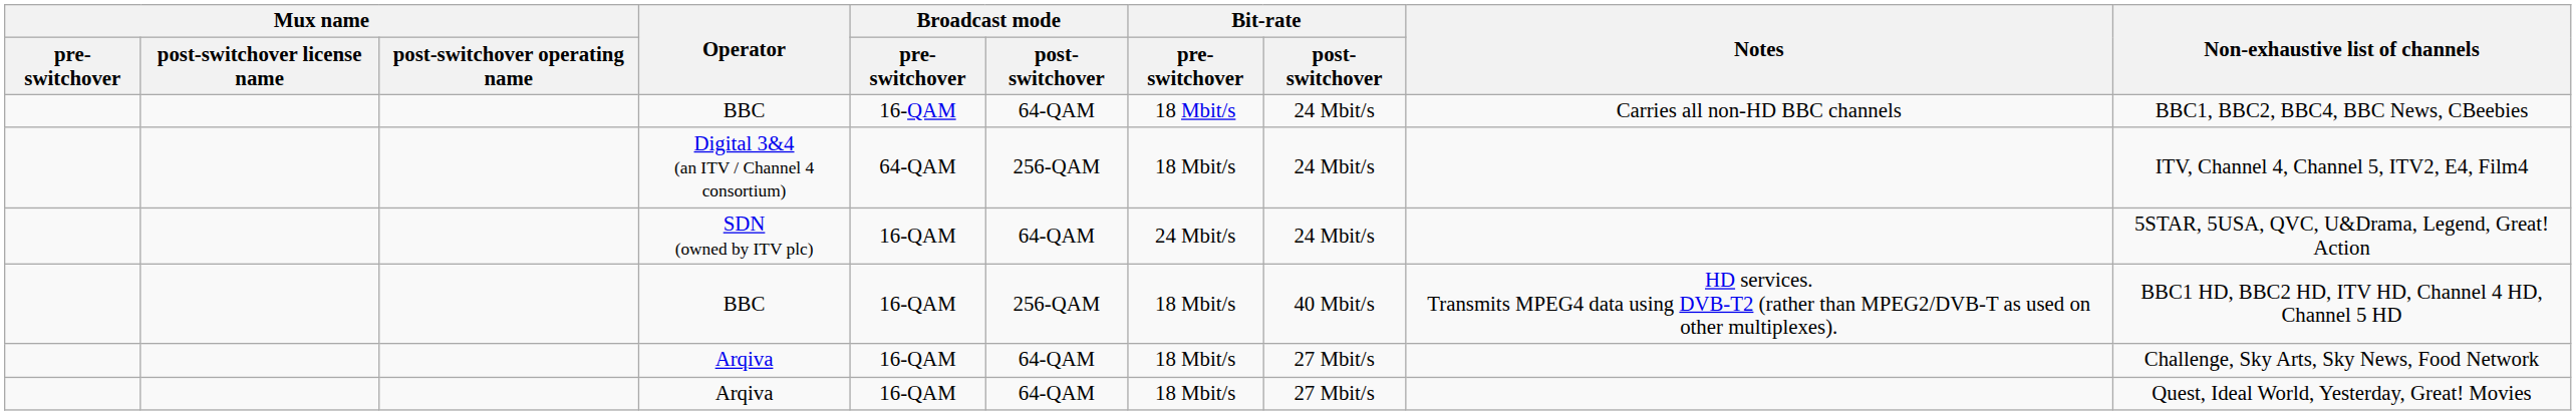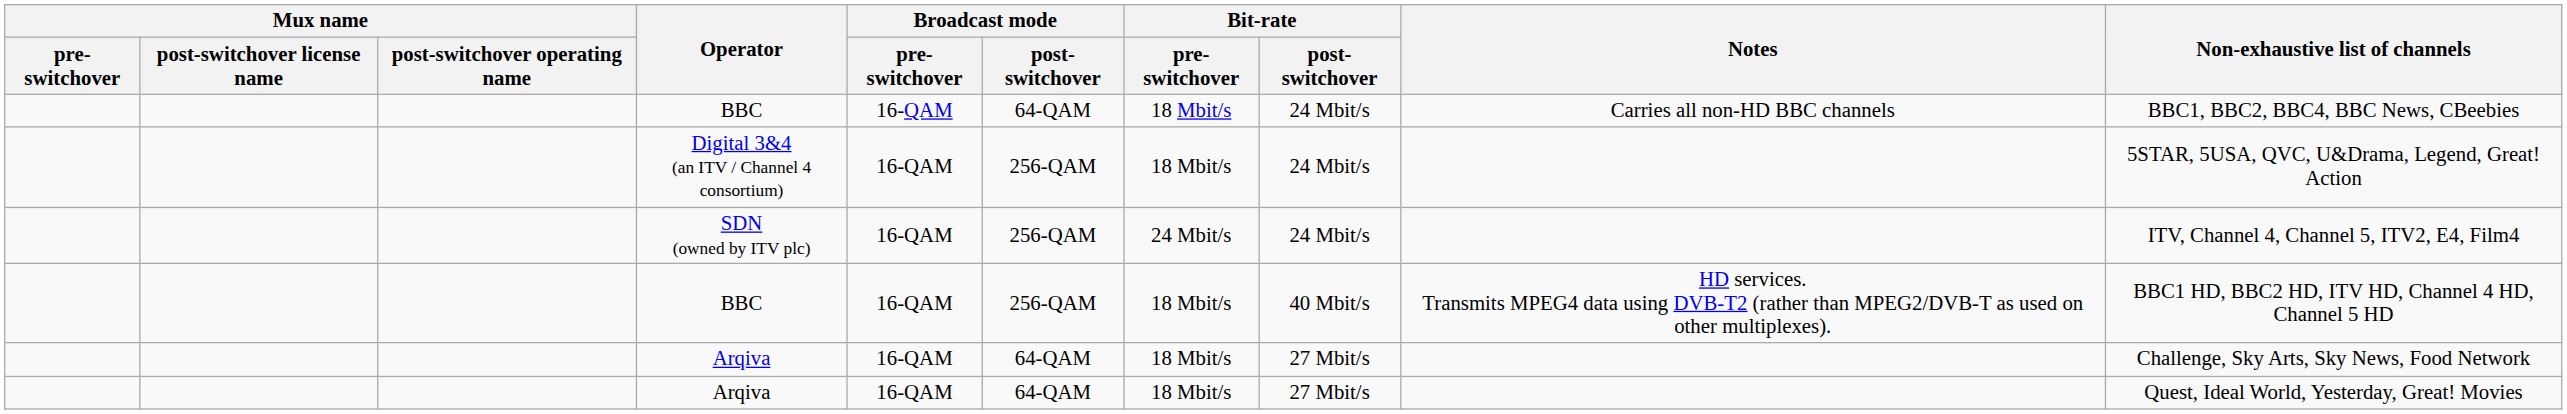 <table class="wikitable" style="text-align: center;">
 <tr>
 <th colspan="3">Mux name</th>
 <th class="wikitable" rowspan="2">Operator</th>
 <th colspan="2">Broadcast mode</th>
 <th colspan="2">Bit-rate</th>
 <th rowspan=2>Notes</th>
 <th rowspan=2>Non-exhaustive list of channels</th>
 </tr>
 <tr>
 <th>pre-switchover</th>
 <th>post-switchover license name</th>
 <th>post-switchover operating name</th>
 <th class="wikitable">pre-switchover</th>
 <th class="wikitable">post-switchover</th>
 <th class="wikitable">pre-switchover</th>
 <th class="wikitable">post-switchover</th>
 </tr>
 <tr>
 <td></td>
 <td></td>
 <td></td>
 <td>BBC</td>
 <td>16-<a href='#'>QAM</a></td>
 <td>64-QAM</td>
 <td>18 <a href='#'>Mbit/s</a></td>
 <td>24 Mbit/s</td>
 <td>Carries all non-HD BBC channels</td>
 <td>BBC1, BBC2, BBC4, BBC News, CBeebies</td>
 </tr>
 <tr>
 <td></td>
 <td></td>
 <td></td>
 <td><a href='#'>Digital 3&4</a><br><small>(an ITV / Channel 4 consortium)</small></td>
-<td>64-QAM</td>
+<td>16-QAM</td>
 <td>256-QAM</td>
 <td>18 Mbit/s</td>
 <td>24 Mbit/s</td>
 <td></td>
-<td>ITV, Channel 4, Channel 5, ITV2, E4, Film4</td>
+<td>5STAR, 5USA, QVC, U&Drama, Legend, Great! Action</td>
 </tr>
 <tr>
 <td></td>
 <td></td>
 <td></td>
 <td><a href='#'>SDN</a><br><small>(owned by ITV plc)</small></td>
 <td>16-QAM</td>
-<td>64-QAM</td>
+<td>256-QAM</td>
 <td>24 Mbit/s</td>
 <td>24 Mbit/s</td>
 <td></td>
-<td>5STAR, 5USA, QVC, U&Drama, Legend, Great! Action</td>
+<td>ITV, Channel 4, Channel 5, ITV2, E4, Film4</td>
 </tr>
 <tr>
 <td></td>
 <td></td>
 <td></td>
 <td>BBC</td>
 <td>16-QAM</td>
 <td>256-QAM</td>
 <td>18 Mbit/s</td>
 <td>40 Mbit/s</td>
 <td><a href='#'>HD</a> services.<br>Transmits MPEG4 data using <a href='#'>DVB-T2</a> (rather than MPEG2/DVB-T as used on other multiplexes).</td>
 <td>BBC1 HD, BBC2 HD, ITV HD, Channel 4 HD, Channel 5 HD</td>
 </tr>
 <tr>
 <td></td>
 <td></td>
 <td></td>
 <td><a href='#'>Arqiva</a></td>
 <td>16-QAM</td>
 <td>64-QAM</td>
 <td>18 Mbit/s</td>
 <td>27 Mbit/s</td>
 <td></td>
 <td>Challenge, Sky Arts, Sky News, Food Network</td>
 </tr>
 <tr>
 <td></td>
 <td></td>
 <td></td>
 <td>Arqiva</td>
 <td>16-QAM</td>
 <td>64-QAM</td>
 <td>18 Mbit/s</td>
 <td>27 Mbit/s</td>
 <td></td>
 <td>Quest, Ideal World, Yesterday, Great! Movies</td>
 </tr>
 </table>
